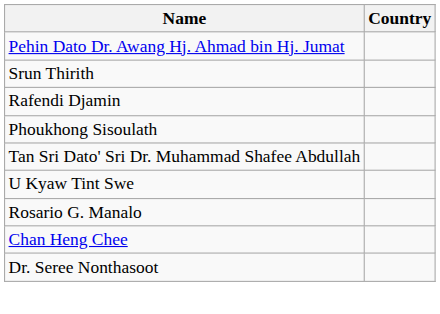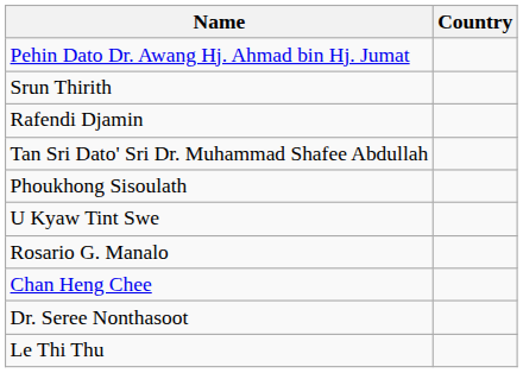 <table class="wikitable">
 <tr>
 <th>Name</th>
 <th>Country</th>
 </tr>
 <tr>
 <td><a href='#'>Pehin Dato Dr. Awang Hj. Ahmad bin Hj. Jumat</a></td>
 <td></td>
 </tr>
 <tr>
 <td>Srun Thirith</td>
 <td></td>
 </tr>
 <tr>
 <td>Rafendi Djamin</td>
 <td></td>
 </tr>
 <tr>
-<td>Phoukhong Sisoulath</td>
+<td>Tan Sri Dato' Sri Dr. Muhammad Shafee Abdullah</td>
 <td></td>
 </tr>
 <tr>
-<td>Tan Sri Dato' Sri Dr. Muhammad Shafee Abdullah</td>
+<td>Phoukhong Sisoulath</td>
 <td></td>
 </tr>
 <tr>
 <td>U Kyaw Tint Swe</td>
 <td></td>
 </tr>
 <tr>
 <td>Rosario G. Manalo</td>
 <td></td>
 </tr>
 <tr>
 <td><a href='#'>Chan Heng Chee</a></td>
 <td></td>
 </tr>
 <tr>
 <td>Dr. Seree Nonthasoot</td>
 <td></td>
 </tr>
+<tr>
+<td>Le Thi Thu</td>
+<td></td>
+</tr>
 </table>
